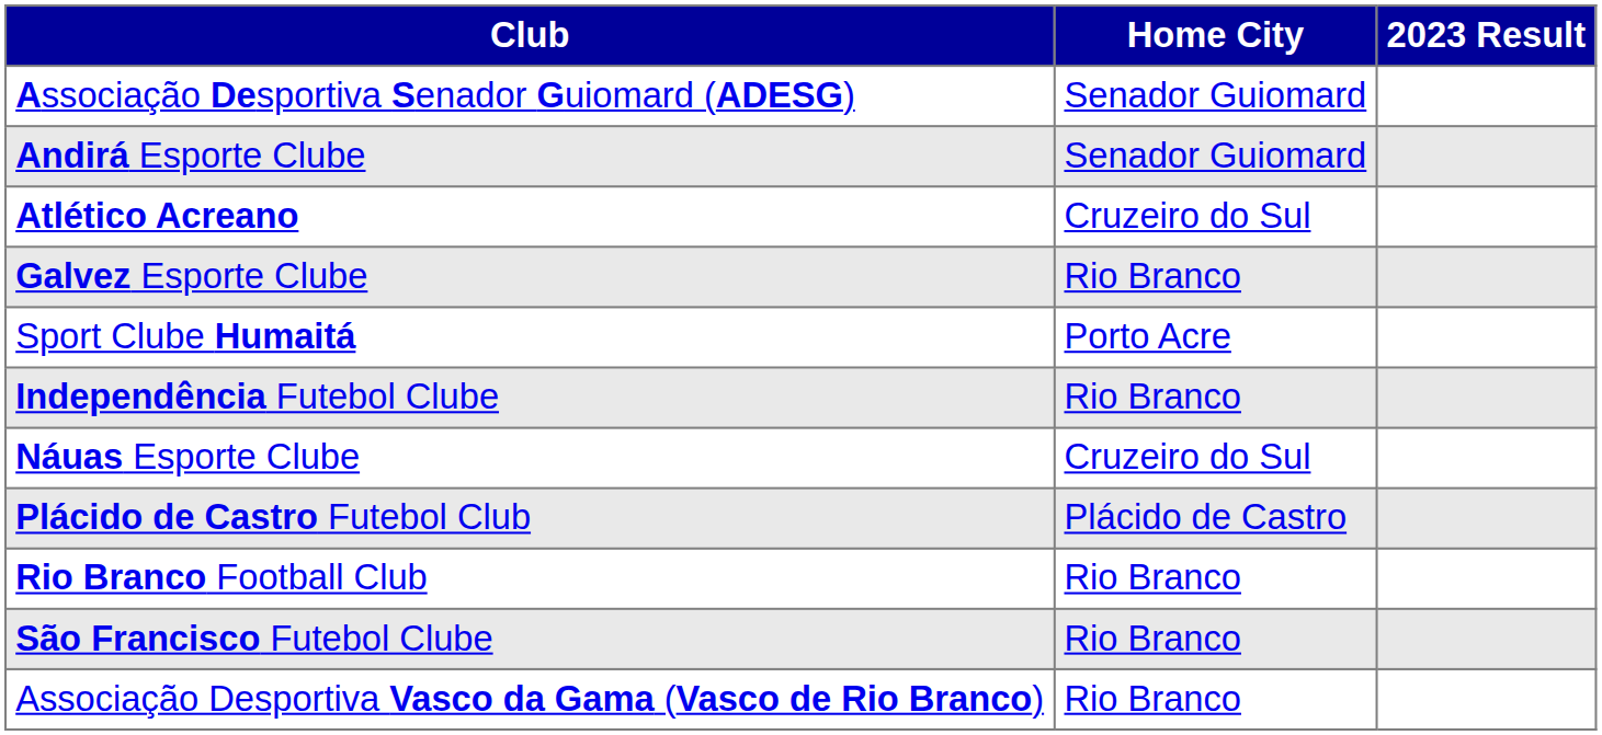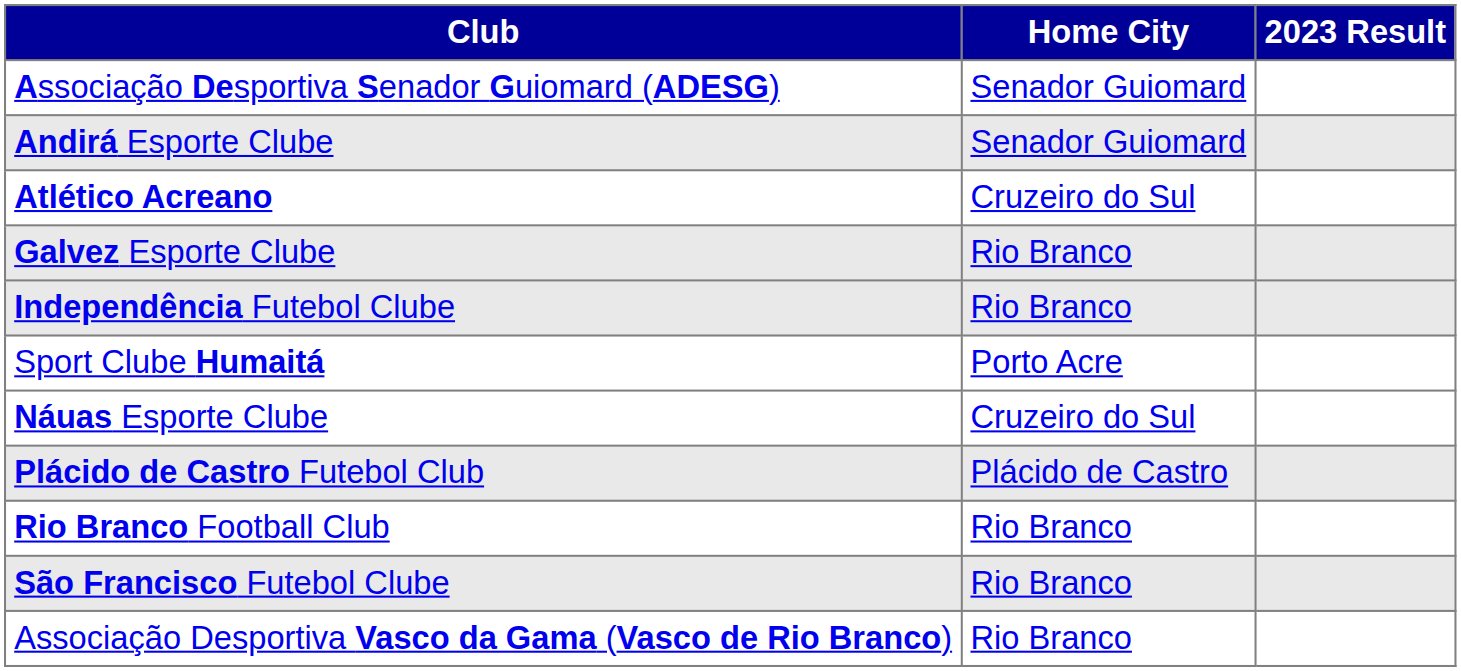 <table class="toccolours" border="1" cellpadding="4" cellspacing="0" style="border-collapse: collapse; margin:0;">
 <tr>
 <th style="background: #009; color: #fff;">Club</th>
 <th style="background: #009; color: #fff;">Home City</th>
 <th style="background: #009; color: #fff;">2023 Result</th>
 </tr>
 <tr style="background:white; color:black">
 <td><a href='#'><strong>A</strong>ssociação <strong>De</strong>sportiva <strong>S</strong>enador <strong>G</strong>uiomard (<strong>ADESG</strong>)</a></td>
 <td><a href='#'>Senador Guiomard</a></td>
 <td></td>
 </tr>
 <tr style="background:#e9e9e9; color:black">
 <td><a href='#'><strong>Andirá</strong> Esporte Clube</a></td>
 <td><a href='#'>Senador Guiomard</a></td>
 <td></td>
 </tr>
 <tr style="background:white; color:black">
 <td><strong><a href='#'>Atlético Acreano</a></strong></td>
 <td><a href='#'>Cruzeiro do Sul</a></td>
 <td></td>
 </tr>
 <tr style="background:#e9e9e9; color:black">
 <td><a href='#'><strong>Galvez</strong> Esporte Clube</a></td>
 <td><a href='#'>Rio Branco</a></td>
 <td></td>
 </tr>
+<tr style="background:#e9e9e9; color:black">
+<td><a href='#'><strong>Independência</strong> Futebol Clube</a></td>
+<td><a href='#'>Rio Branco</a></td>
+<td></td>
+</tr>
 <tr style="background:white; color:black">
 <td><a href='#'>Sport Clube <strong>Humaitá</strong></a></td>
 <td><a href='#'>Porto Acre</a></td>
-<td></td>
-</tr>
-<tr style="background:#e9e9e9; color:black">
-<td><a href='#'><strong>Independência</strong> Futebol Clube</a></td>
-<td><a href='#'>Rio Branco</a></td>
 <td></td>
 </tr>
 <tr style="background:white; color:black">
 <td><a href='#'><strong>Náuas</strong> Esporte Clube</a></td>
 <td><a href='#'>Cruzeiro do Sul</a></td>
 <td></td>
 </tr>
 <tr style="background:#e9e9e9; color:black">
 <td><a href='#'><strong>Plácido de Castro</strong> Futebol Club</a></td>
 <td><a href='#'>Plácido de Castro</a></td>
 <td></td>
 </tr>
 <tr style="background:white; color:black">
 <td><a href='#'><strong>Rio Branco</strong> Football Club</a></td>
 <td><a href='#'>Rio Branco</a></td>
 <td></td>
 </tr>
 <tr style="background:#e9e9e9; color:black">
 <td><a href='#'><strong>São Francisco</strong> Futebol Clube</a></td>
 <td><a href='#'>Rio Branco</a></td>
 <td></td>
 </tr>
 <tr style="background:white; color:black">
 <td><a href='#'>Associação Desportiva <strong>Vasco da Gama</strong> (<strong>Vasco de Rio Branco</strong>)</a></td>
 <td><a href='#'>Rio Branco</a></td>
 <td></td>
 </tr>
 </table>
